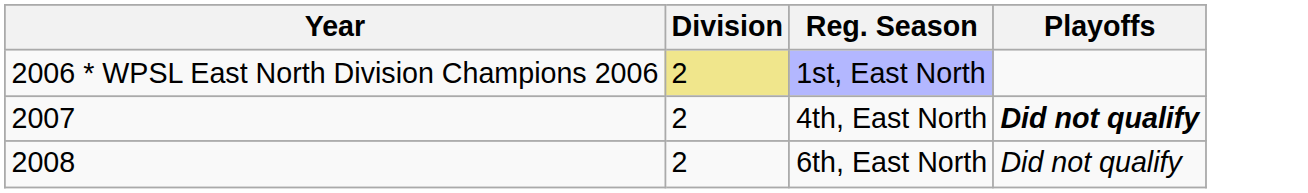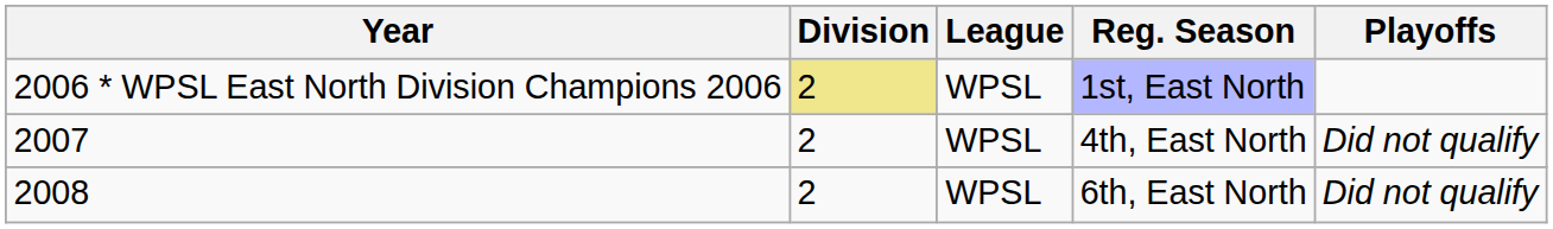 <table class="wikitable">
 <tr>
 <th>Year</th>
 <th>Division</th>
+<th>League</th>
 <th>Reg. Season</th>
 <th>Playoffs</th>
 </tr>
 <tr>
 <td>2006 * WPSL East North Division Champions 2006<br></td>
 <td style="background: khaki;">2</td>
+<td>WPSL</td>
 <td bgcolor="B3B7FF">1st, East North</td>
 <td></td>
 </tr>
 <tr>
 <td>2007</td>
 <td>2</td>
+<td>WPSL</td>
 <td>4th, East North</td>
-<td><strong><em>Did not qualify</em></strong></td>
+<td><em>Did not qualify</em></td>
 </tr>
 <tr>
 <td>2008</td>
 <td>2</td>
+<td>WPSL</td>
 <td>6th, East North</td>
 <td><em>Did not qualify</em></td>
 </tr>
 </table>
